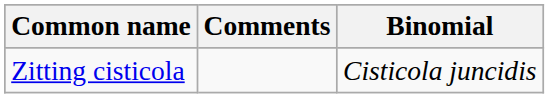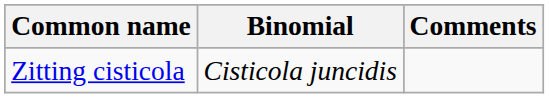 <table class="wikitable">
 <tr>
 <th>Common name</th>
+<th>Binomial</th>
 <th>Comments</th>
-<th>Binomial</th>
 </tr>
 <tr>
 <td><a href='#'>Zitting cisticola</a></td>
+<td><em>Cisticola juncidis</em></td>
 <td></td>
-<td><em>Cisticola juncidis</em></td>
 </tr>
 </table>
